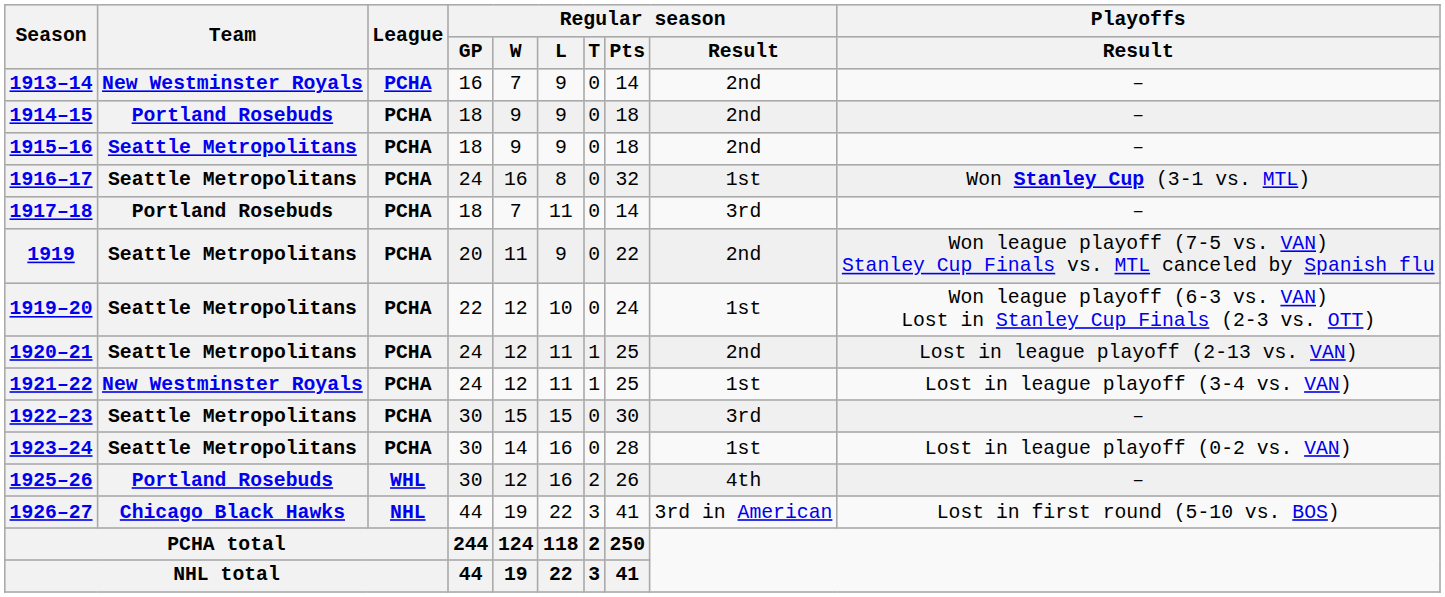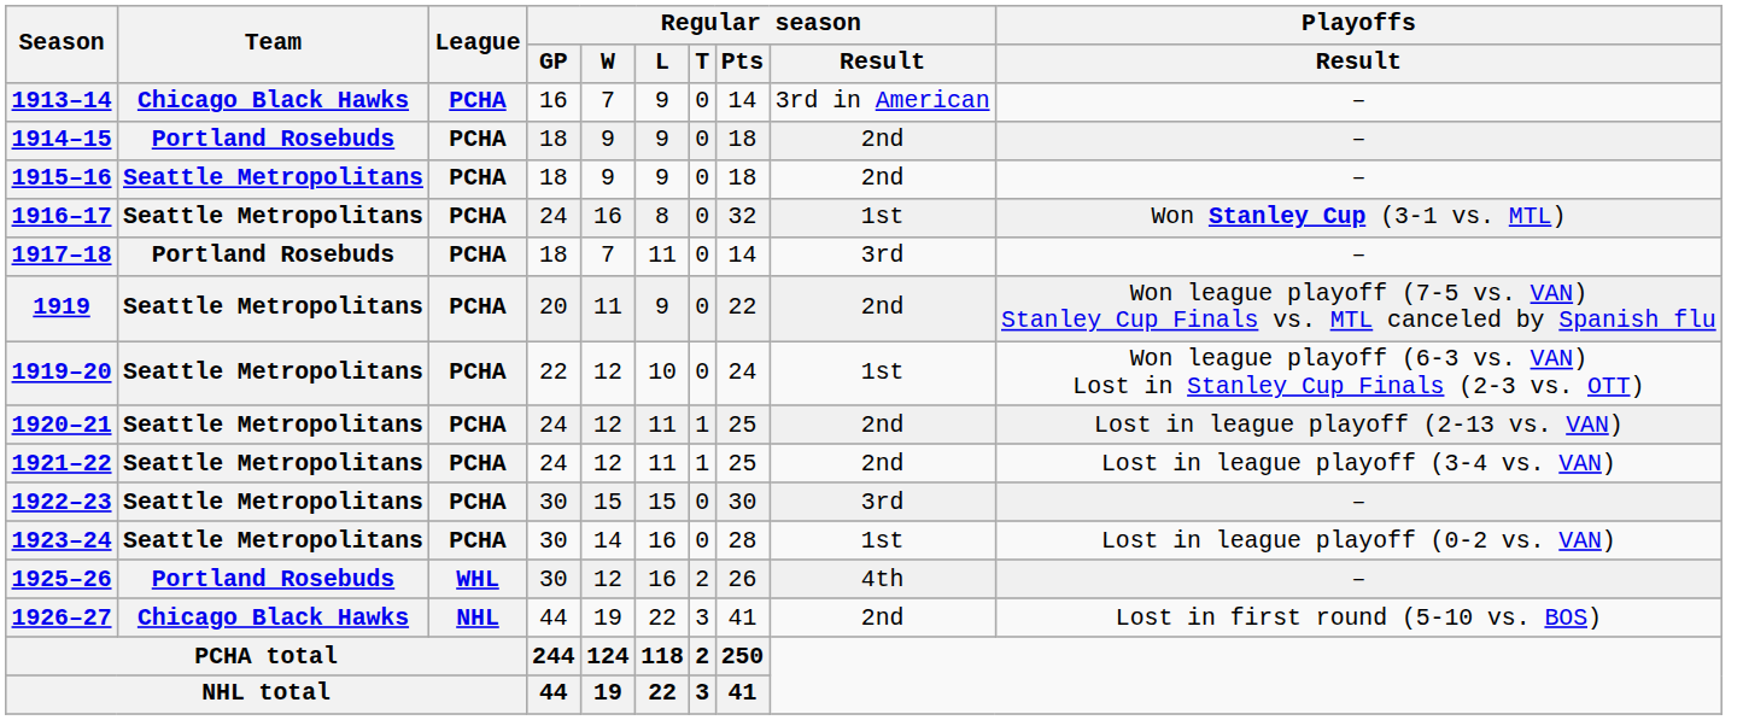 <table class="wikitable" style="font-size: 95%; text-align:center;">
 <tr>
 <th rowspan="2">Season</th>
 <th rowspan="2">Team</th>
 <th rowspan="2">League</th>
 <th colspan="6">Regular season</th>
 <th colspan="1">Playoffs</th>
 </tr>
 <tr>
 <th>GP</th>
 <th>W</th>
 <th>L</th>
 <th>T</th>
 <th>Pts</th>
 <th>Result</th>
 <th>Result</th>
 </tr>
 <tr>
 <th><a href='#'>1913–14</a></th>
-<th><a href='#'>New Westminster Royals</a></th>
+<th><a href='#'>Chicago Black Hawks</a></th>
 <th><a href='#'>PCHA</a></th>
 <td>16</td>
 <td>7</td>
 <td>9</td>
 <td>0</td>
 <td>14</td>
-<td>2nd</td>
+<td>3rd in <a href='#'>American</a></td>
 <td>–</td>
 </tr>
 <tr bgcolor="#f0f0f0">
 <th><a href='#'>1914–15</a></th>
 <th><a href='#'>Portland Rosebuds</a></th>
 <th>PCHA</th>
 <td>18</td>
 <td>9</td>
 <td>9</td>
 <td>0</td>
 <td>18</td>
 <td>2nd</td>
 <td>–</td>
 </tr>
 <tr>
 <th><a href='#'>1915–16</a></th>
 <th><a href='#'>Seattle Metropolitans</a></th>
 <th>PCHA</th>
 <td>18</td>
 <td>9</td>
 <td>9</td>
 <td>0</td>
 <td>18</td>
 <td>2nd</td>
 <td>–</td>
 </tr>
 <tr bgcolor="#f0f0f0">
 <th><a href='#'>1916–17</a></th>
 <th>Seattle Metropolitans</th>
 <th>PCHA</th>
 <td>24</td>
 <td>16</td>
 <td>8</td>
 <td>0</td>
 <td>32</td>
 <td>1st</td>
 <td>Won <strong><a href='#'>Stanley Cup</a></strong> (3-1 vs. <a href='#'>MTL</a>)</td>
 </tr>
 <tr>
 <th><a href='#'>1917–18</a></th>
 <th>Portland Rosebuds</th>
 <th>PCHA</th>
 <td>18</td>
 <td>7</td>
 <td>11</td>
 <td>0</td>
 <td>14</td>
 <td>3rd</td>
 <td>–</td>
 </tr>
 <tr bgcolor="#f0f0f0">
 <th><a href='#'>1919</a></th>
 <th>Seattle Metropolitans</th>
 <th>PCHA</th>
 <td>20</td>
 <td>11</td>
 <td>9</td>
 <td>0</td>
 <td>22</td>
 <td>2nd</td>
 <td>Won league playoff (7-5 vs. <a href='#'>VAN</a>)<br><a href='#'>Stanley Cup Finals</a> vs. <a href='#'>MTL</a> canceled by <a href='#'>Spanish flu</a></td>
 </tr>
 <tr>
 <th><a href='#'>1919–20</a></th>
 <th>Seattle Metropolitans</th>
 <th>PCHA</th>
 <td>22</td>
 <td>12</td>
 <td>10</td>
 <td>0</td>
 <td>24</td>
 <td>1st</td>
 <td>Won league playoff (6-3 vs. <a href='#'>VAN</a>)<br>Lost in <a href='#'>Stanley Cup Finals</a> (2-3 vs. <a href='#'>OTT</a>)</td>
 </tr>
 <tr bgcolor="#f0f0f0">
 <th><a href='#'>1920–21</a></th>
 <th>Seattle Metropolitans</th>
 <th>PCHA</th>
 <td>24</td>
 <td>12</td>
 <td>11</td>
 <td>1</td>
 <td>25</td>
 <td>2nd</td>
 <td>Lost in league playoff (2-13 vs. <a href='#'>VAN</a>)</td>
 </tr>
 <tr>
 <th><a href='#'>1921–22</a></th>
-<th><a href='#'>New Westminster Royals</a></th>
+<th>Seattle Metropolitans</th>
 <th>PCHA</th>
 <td>24</td>
 <td>12</td>
 <td>11</td>
 <td>1</td>
 <td>25</td>
-<td>1st</td>
+<td>2nd</td>
 <td>Lost in league playoff (3-4 vs. <a href='#'>VAN</a>)</td>
 </tr>
 <tr bgcolor="#f0f0f0">
 <th><a href='#'>1922–23</a></th>
 <th>Seattle Metropolitans</th>
 <th>PCHA</th>
 <td>30</td>
 <td>15</td>
 <td>15</td>
 <td>0</td>
 <td>30</td>
 <td>3rd</td>
 <td>–</td>
 </tr>
 <tr>
 <th><a href='#'>1923–24</a></th>
 <th>Seattle Metropolitans</th>
 <th>PCHA</th>
 <td>30</td>
 <td>14</td>
 <td>16</td>
 <td>0</td>
 <td>28</td>
 <td>1st</td>
 <td>Lost in league playoff (0-2 vs. <a href='#'>VAN</a>)</td>
 </tr>
 <tr bgcolor="#f0f0f0">
 <th><a href='#'>1925–26</a></th>
 <th><a href='#'>Portland Rosebuds</a></th>
 <th><a href='#'>WHL</a></th>
 <td>30</td>
 <td>12</td>
 <td>16</td>
 <td>2</td>
 <td>26</td>
 <td>4th</td>
 <td>–</td>
 </tr>
 <tr>
 <th><a href='#'>1926–27</a></th>
 <th><a href='#'>Chicago Black Hawks</a></th>
 <th><a href='#'>NHL</a></th>
 <td>44</td>
 <td>19</td>
 <td>22</td>
 <td>3</td>
 <td>41</td>
-<td>3rd in <a href='#'>American</a></td>
+<td>2nd</td>
 <td>Lost in first round (5-10 vs. <a href='#'>BOS</a>)</td>
 </tr>
 <tr>
 <th colspan="3">PCHA total</th>
 <th>244</th>
 <th>124</th>
 <th>118</th>
 <th>2</th>
 <th>250</th>
 </tr>
 <tr>
 <th colspan="3">NHL total</th>
 <th>44</th>
 <th>19</th>
 <th>22</th>
 <th>3</th>
 <th>41</th>
 </tr>
 </table>
